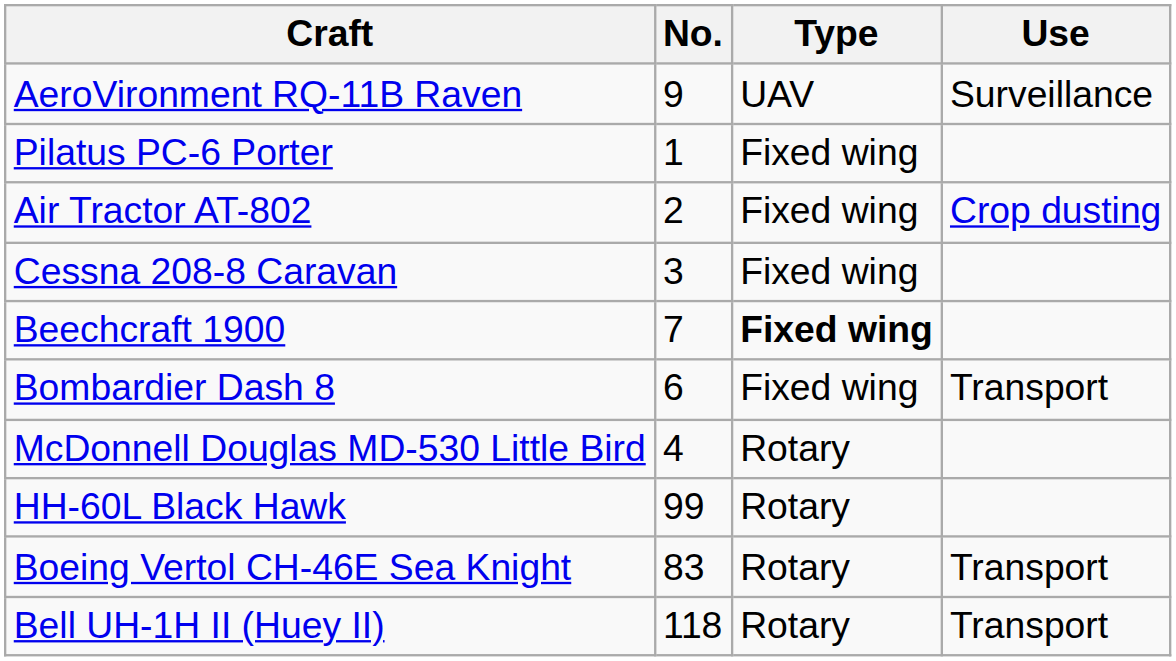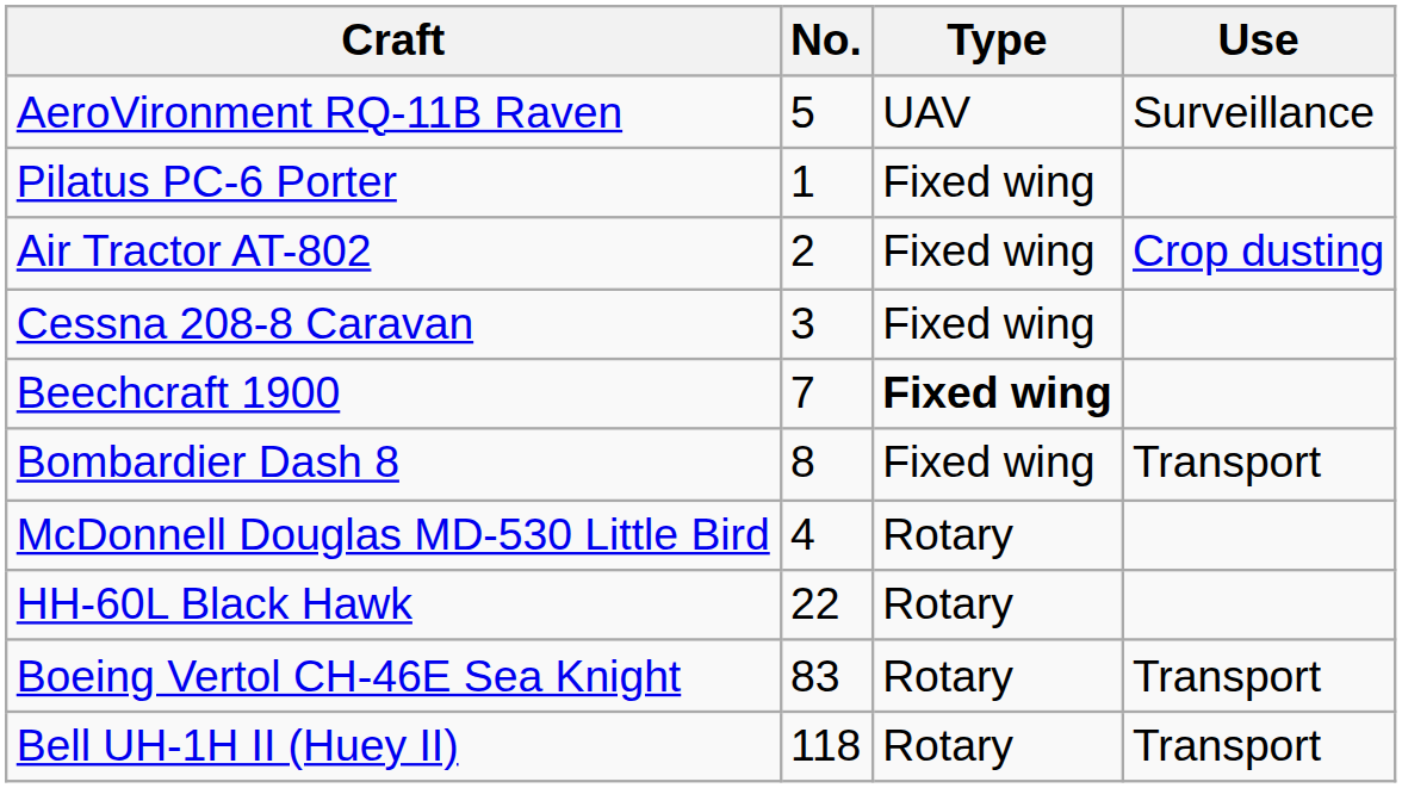 <table class="wikitable">
 <tr>
 <th>Craft</th>
 <th>No.</th>
 <th>Type</th>
 <th>Use</th>
 </tr>
 <tr>
 <td><a href='#'>AeroVironment RQ-11B Raven</a></td>
-<td>9</td>
+<td>5</td>
 <td>UAV</td>
 <td>Surveillance</td>
 </tr>
 <tr>
 <td><a href='#'>Pilatus PC-6 Porter</a></td>
 <td>1</td>
 <td>Fixed wing</td>
 <td></td>
 </tr>
 <tr>
 <td><a href='#'>Air Tractor AT-802</a></td>
 <td>2</td>
 <td>Fixed wing</td>
 <td><a href='#'>Crop dusting</a></td>
 </tr>
 <tr>
 <td><a href='#'>Cessna 208-8 Caravan</a></td>
 <td>3</td>
 <td>Fixed wing</td>
 <td></td>
 </tr>
 <tr>
 <td><a href='#'>Beechcraft 1900</a></td>
 <td>7</td>
 <td><strong>Fixed wing</strong></td>
 <td></td>
 </tr>
 <tr>
 <td><a href='#'>Bombardier Dash 8</a></td>
-<td>6</td>
+<td>8</td>
 <td>Fixed wing</td>
 <td>Transport</td>
 </tr>
 <tr>
 <td><a href='#'>McDonnell Douglas MD-530 Little Bird</a></td>
 <td>4</td>
 <td>Rotary</td>
 <td></td>
 </tr>
 <tr>
 <td><a href='#'>HH-60L Black Hawk</a></td>
-<td>99</td>
+<td>22</td>
 <td>Rotary</td>
 <td></td>
 </tr>
 <tr>
 <td><a href='#'>Boeing Vertol CH-46E Sea Knight</a></td>
 <td>83</td>
 <td>Rotary</td>
 <td>Transport</td>
 </tr>
 <tr>
 <td><a href='#'>Bell UH-1H II (Huey II)</a></td>
 <td>118</td>
 <td>Rotary</td>
 <td>Transport</td>
 </tr>
 </table>
